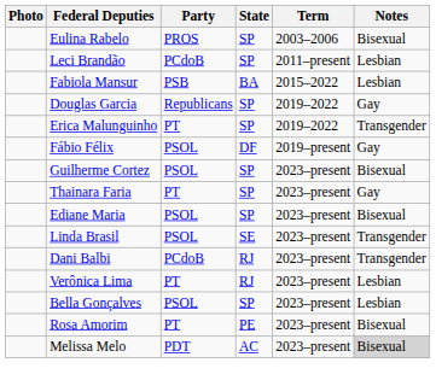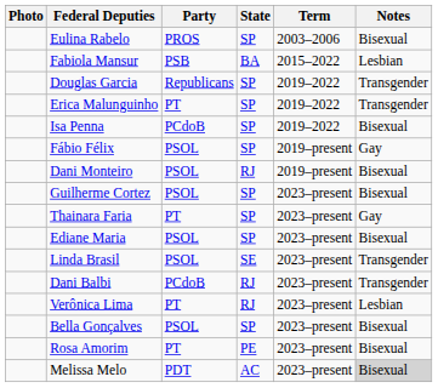 <table class="wikitable">
 <tr>
 <th>Photo</th>
 <th>Federal Deputies</th>
 <th>Party</th>
 <th>State</th>
 <th>Term</th>
 <th>Notes</th>
 </tr>
 <tr>
 <td></td>
 <td><a href='#'>Eulina Rabelo</a></td>
 <td><a href='#'>PROS</a></td>
 <td><a href='#'>SP</a></td>
 <td>2003–2006</td>
 <td>Bisexual</td>
 </tr>
 <tr>
 <td></td>
-<td><a href='#'>Leci Brandão</a></td>
-<td><a href='#'>PCdoB</a></td>
-<td><a href='#'>SP</a></td>
-<td>2011–present</td>
-<td>Lesbian</td>
-</tr>
-<tr>
-<td></td>
 <td><a href='#'>Fabiola Mansur</a></td>
 <td><a href='#'>PSB</a></td>
 <td><a href='#'>BA</a></td>
 <td>2015–2022</td>
 <td>Lesbian</td>
 </tr>
 <tr>
 <td></td>
 <td><a href='#'>Douglas Garcia</a></td>
 <td><a href='#'>Republicans</a></td>
 <td><a href='#'>SP</a></td>
 <td>2019–2022</td>
-<td>Gay</td>
+<td>Transgender</td>
 </tr>
 <tr>
 <td></td>
 <td><a href='#'>Erica Malunguinho</a></td>
 <td><a href='#'>PT</a></td>
 <td><a href='#'>SP</a></td>
 <td>2019–2022</td>
 <td>Transgender</td>
 </tr>
 <tr>
 <td></td>
+<td><a href='#'>Isa Penna</a></td>
+<td><a href='#'>PCdoB</a></td>
+<td><a href='#'>SP</a></td>
+<td>2019–2022</td>
+<td>Bisexual</td>
+</tr>
+<tr>
+<td></td>
 <td><a href='#'>Fábio Félix</a></td>
 <td><a href='#'>PSOL</a></td>
-<td><a href='#'>DF</a></td>
+<td><a href='#'>SP</a></td>
 <td>2019–present</td>
 <td>Gay</td>
+</tr>
+<tr>
+<td></td>
+<td><a href='#'>Dani Monteiro</a></td>
+<td><a href='#'>PSOL</a></td>
+<td><a href='#'>RJ</a></td>
+<td>2019–present</td>
+<td>Bisexual</td>
 </tr>
 <tr>
 <td></td>
 <td><a href='#'>Guilherme Cortez</a></td>
 <td><a href='#'>PSOL</a></td>
 <td><a href='#'>SP</a></td>
 <td>2023–present</td>
 <td>Bisexual</td>
 </tr>
 <tr>
 <td></td>
 <td><a href='#'>Thainara Faria</a></td>
 <td><a href='#'>PT</a></td>
 <td><a href='#'>SP</a></td>
 <td>2023–present</td>
 <td>Gay</td>
 </tr>
 <tr>
 <td></td>
 <td><a href='#'>Ediane Maria</a></td>
 <td><a href='#'>PSOL</a></td>
 <td><a href='#'>SP</a></td>
 <td>2023–present</td>
 <td>Bisexual</td>
 </tr>
 <tr>
 <td></td>
 <td><a href='#'>Linda Brasil</a></td>
 <td><a href='#'>PSOL</a></td>
 <td><a href='#'>SE</a></td>
 <td>2023–present</td>
 <td>Transgender</td>
 </tr>
 <tr>
 <td></td>
 <td><a href='#'>Dani Balbi</a></td>
 <td><a href='#'>PCdoB</a></td>
 <td><a href='#'>RJ</a></td>
 <td>2023–present</td>
 <td>Transgender</td>
 </tr>
 <tr>
 <td></td>
 <td><a href='#'>Verônica Lima</a></td>
 <td><a href='#'>PT</a></td>
 <td><a href='#'>RJ</a></td>
 <td>2023–present</td>
 <td>Lesbian</td>
 </tr>
 <tr>
 <td></td>
 <td><a href='#'>Bella Gonçalves</a></td>
 <td><a href='#'>PSOL</a></td>
 <td><a href='#'>SP</a></td>
 <td>2023–present</td>
-<td>Lesbian</td>
+<td>Bisexual</td>
 </tr>
 <tr>
 <td></td>
 <td><a href='#'>Rosa Amorim</a></td>
 <td><a href='#'>PT</a></td>
 <td><a href='#'>PE</a></td>
 <td>2023–present</td>
 <td>Bisexual</td>
 </tr>
 <tr>
 <td></td>
 <td>Melissa Melo</td>
 <td><a href='#'>PDT</a></td>
 <td><a href='#'>AC</a></td>
 <td>2023–present</td>
 <td style="background: lightgrey;">Bisexual</td>
 </tr>
 </table>
